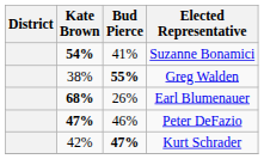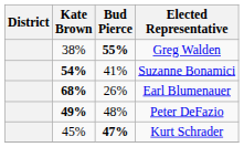 <table class=wikitable>
 <tr>
 <th>District</th>
 <th>Kate<br>Brown</th>
 <th>Bud<br>Pierce</th>
 <th>Elected<br>Representative</th>
 </tr>
 <tr align=center>
 <th></th>
+<td>38%</td>
+<td><strong>55%</strong></td>
+<td><a href='#'>Greg Walden</a></td>
+</tr>
+<tr align=center>
+<th></th>
 <td><strong>54%</strong></td>
 <td>41%</td>
 <td><a href='#'>Suzanne Bonamici</a></td>
-</tr>
-<tr align=center>
-<th></th>
-<td>38%</td>
-<td><strong>55%</strong></td>
-<td><a href='#'>Greg Walden</a></td>
 </tr>
 <tr align=center>
 <th></th>
 <td><strong>68%</strong></td>
 <td>26%</td>
 <td><a href='#'>Earl Blumenauer</a></td>
 </tr>
 <tr align=center>
 <th></th>
-<td><strong>47%</strong></td>
-<td>46%</td>
+<td><strong>49%</strong></td>
+<td>48%</td>
 <td><a href='#'>Peter DeFazio</a></td>
 </tr>
 <tr align=center>
 <th></th>
-<td>42%</td>
+<td>45%</td>
 <td><strong>47%</strong></td>
 <td><a href='#'>Kurt Schrader</a></td>
 </tr>
 <tr align=center>
 </tr>
 </table>
